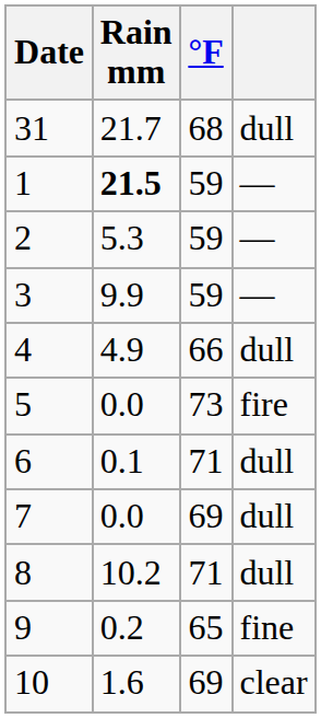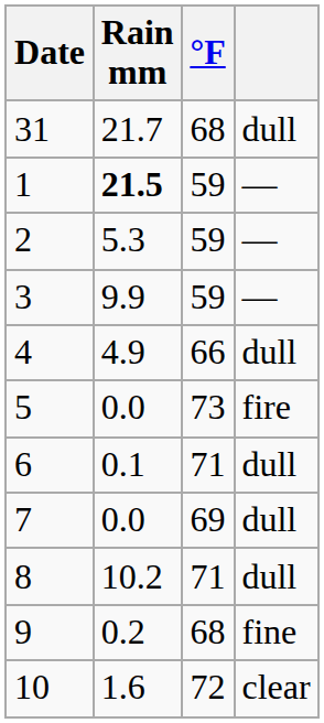 <table class="wikitable" align=right style="margin:0 0 1em 1em">
 <tr>
 <th>Date</th>
 <th>Rain<br>mm</th>
 <th><a href='#'>°F</a></th>
 <th></th>
 </tr>
 <tr>
 <td>31</td>
 <td>21.7</td>
 <td>68</td>
 <td>dull</td>
 </tr>
 <tr>
 <td>1</td>
 <td><strong>21.5</strong></td>
 <td>59</td>
 <td>—</td>
 </tr>
 <tr>
 <td>2</td>
 <td>5.3</td>
 <td>59</td>
 <td>—</td>
 </tr>
 <tr>
 <td>3</td>
 <td>9.9</td>
 <td>59</td>
 <td>—</td>
 </tr>
 <tr>
 <td>4</td>
 <td>4.9</td>
 <td>66</td>
 <td>dull</td>
 </tr>
 <tr>
 <td>5</td>
 <td>0.0</td>
 <td>73</td>
 <td>fire</td>
 </tr>
 <tr>
 <td>6</td>
 <td>0.1</td>
 <td>71</td>
 <td>dull</td>
 </tr>
 <tr>
 <td>7</td>
 <td>0.0</td>
 <td>69</td>
 <td>dull</td>
 </tr>
 <tr>
 <td>8</td>
 <td>10.2</td>
 <td>71</td>
 <td>dull</td>
 </tr>
 <tr>
 <td>9</td>
 <td>0.2</td>
-<td>65</td>
+<td>68</td>
 <td>fine</td>
 </tr>
 <tr>
 <td>10</td>
 <td>1.6</td>
-<td>69</td>
+<td>72</td>
 <td>clear</td>
 </tr>
 </table>
